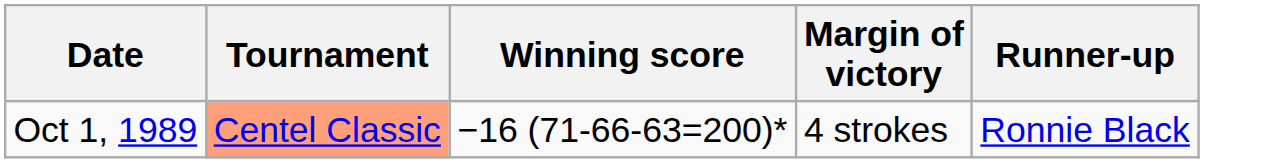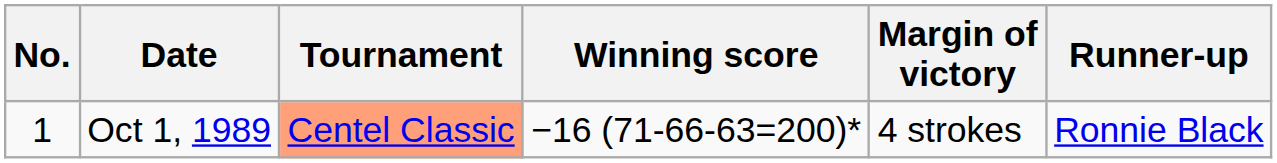 <table class="wikitable" style="font-size:95%;">
 <tr>
+<th>No.</th>
 <th>Date</th>
 <th>Tournament</th>
 <th>Winning score</th>
 <th>Margin of<br>victory</th>
 <th>Runner-up</th>
 </tr>
 <tr>
+<td align=center>1</td>
 <td>Oct 1, <a href='#'>1989</a></td>
 <td style="background: lightsalmon;"><a href='#'>Centel Classic</a></td>
 <td>−16 (71-66-63=200)*</td>
 <td>4 strokes</td>
 <td> <a href='#'>Ronnie Black</a></td>
 </tr>
 </table>
